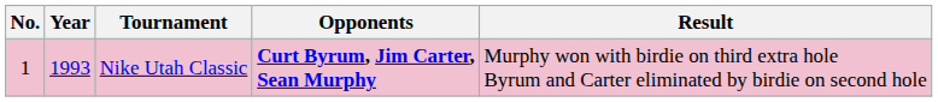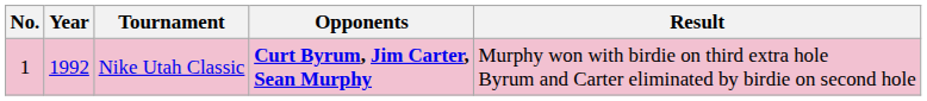 <table class="wikitable" style="font-size:95%;">
 <tr>
 <th>No.</th>
 <th>Year</th>
 <th>Tournament</th>
 <th>Opponents</th>
 <th>Result</th>
 </tr>
 <tr style="background:#F2C1D1;">
 <td align=center>1</td>
-<td><a href='#'>1993</a></td>
+<td><a href='#'>1992</a></td>
 <td><a href='#'>Nike Utah Classic</a></td>
 <td><strong> <a href='#'>Curt Byrum</a>,  <a href='#'>Jim Carter</a>,<br> <a href='#'>Sean Murphy</a></strong></td>
 <td>Murphy won with birdie on third extra hole<br>Byrum and Carter eliminated by birdie on second hole</td>
 </tr>
 </table>
